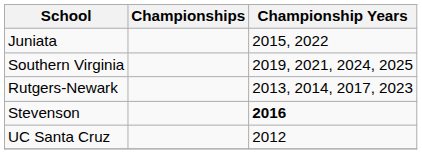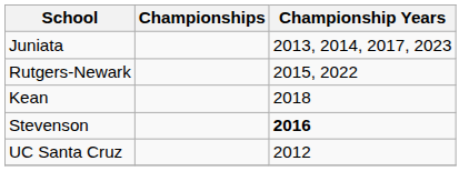 <table class="wikitable">
 <tr>
 <th>School</th>
 <th>Championships</th>
 <th>Championship Years</th>
 </tr>
 <tr>
 <td>Juniata</td>
 <td></td>
-<td>2015, 2022</td>
-</tr>
-<tr>
-<td>Southern Virginia</td>
-<td></td>
-<td>2019, 2021, 2024, 2025</td>
+<td>2013, 2014, 2017, 2023</td>
 </tr>
 <tr>
 <td>Rutgers-Newark</td>
 <td></td>
-<td>2013, 2014, 2017, 2023</td>
+<td>2015, 2022</td>
+</tr>
+<tr>
+<td>Kean</td>
+<td></td>
+<td>2018</td>
 </tr>
 <tr>
 <td>Stevenson</td>
 <td></td>
 <td><strong>2016</strong></td>
 </tr>
 <tr>
 <td>UC Santa Cruz</td>
 <td></td>
 <td>2012</td>
 </tr>
 <tr>
 </tr>
 </table>
